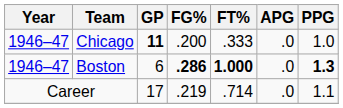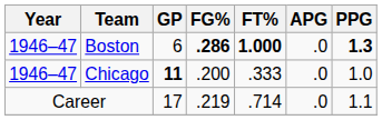 <table class="wikitable sortable" style="font-size:95%; text-align:right;">
 <tr>
 <th>Year</th>
 <th>Team</th>
 <th>GP</th>
 <th>FG%</th>
 <th>FT%</th>
 <th>APG</th>
 <th>PPG</th>
 </tr>
 <tr>
 <td style="text-align:left;"><a href='#'>1946–47</a></td>
+<td style="text-align:left;"><a href='#'>Boston</a></td>
+<td>6</td>
+<td><strong>.286</strong></td>
+<td><strong>1.000</strong></td>
+<td>.0</td>
+<td><strong>1.3</strong></td>
+</tr>
+<tr>
+<td style="text-align:left;"><a href='#'>1946–47</a></td>
 <td style="text-align:left;"><a href='#'>Chicago</a></td>
 <td><strong>11</strong></td>
 <td>.200</td>
 <td>.333</td>
 <td>.0</td>
 <td>1.0</td>
-</tr>
-<tr>
-<td style="text-align:left;"><a href='#'>1946–47</a></td>
-<td style="text-align:left;"><a href='#'>Boston</a></td>
-<td>6</td>
-<td><strong>.286</strong></td>
-<td><strong>1.000</strong></td>
-<td>.0</td>
-<td><strong>1.3</strong></td>
 </tr>
 <tr>
 <td style="text-align:center;" colspan="2">Career</td>
 <td>17</td>
 <td>.219</td>
 <td>.714</td>
 <td>.0</td>
 <td>1.1</td>
 </tr>
 <tr>
 </tr>
 </table>
